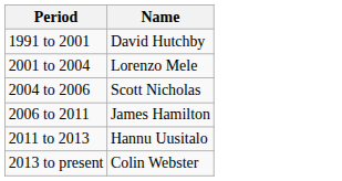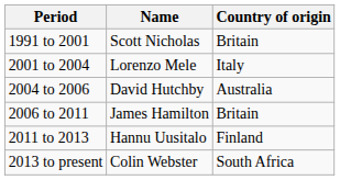 <table class="wikitable">
 <tr>
 <th>Period</th>
 <th>Name</th>
+<th>Country of origin</th>
 </tr>
 <tr>
 <td>1991 to 2001</td>
-<td>David Hutchby</td>
+<td>Scott Nicholas</td>
+<td>Britain</td>
 </tr>
 <tr>
 <td>2001 to 2004</td>
 <td>Lorenzo Mele</td>
+<td>Italy</td>
 </tr>
 <tr>
 <td>2004 to 2006</td>
-<td>Scott Nicholas</td>
+<td>David Hutchby</td>
+<td>Australia</td>
 </tr>
 <tr>
 <td>2006 to 2011</td>
 <td>James Hamilton</td>
+<td>Britain</td>
 </tr>
 <tr>
 <td>2011 to 2013</td>
 <td>Hannu Uusitalo</td>
+<td>Finland</td>
 </tr>
 <tr>
 <td>2013 to present</td>
 <td>Colin Webster</td>
+<td>South Africa</td>
 </tr>
 </table>
